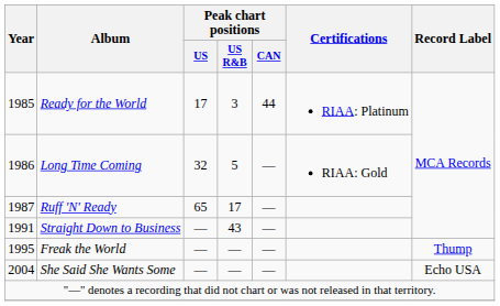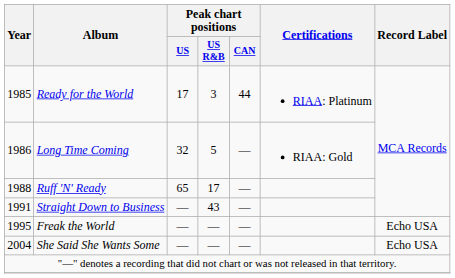 <table class="wikitable" style="text-align:center;">
 <tr>
 <th rowspan="2">Year</th>
 <th rowspan="2">Album</th>
 <th colspan="3">Peak chart positions</th>
 <th rowspan="2"><a href='#'>Certifications</a></th>
 <th rowspan="2">Record Label</th>
 </tr>
 <tr style="font-size:smaller;">
 <th width="35"><a href='#'>US</a><br></th>
 <th width="35"><a href='#'>US R&B</a><br></th>
 <th width="35"><a href='#'>CAN</a><br></th>
 </tr>
 <tr>
 <td>1985</td>
 <td align="left"><em><a href='#'>Ready for the World</a></em></td>
 <td>17</td>
 <td>3</td>
 <td>44</td>
 <td align=left><br><ul><li><a href='#'>RIAA</a>: Platinum</li></ul></td>
 <td rowspan="4"><br><a href='#'>MCA Records</a></td>
 </tr>
 <tr>
 <td>1986</td>
 <td align="left"><em><a href='#'>Long Time Coming</a></em></td>
 <td>32</td>
 <td>5</td>
 <td>—</td>
 <td align=left><br><ul><li>RIAA: Gold</li></ul></td>
 </tr>
 <tr>
-<td>1987</td>
+<td>1988</td>
 <td align="left"><em><a href='#'>Ruff 'N' Ready</a></em></td>
 <td>65</td>
 <td>17</td>
 <td>—</td>
 <td align=left></td>
 </tr>
 <tr>
 <td>1991</td>
 <td align="left"><em><a href='#'>Straight Down to Business</a></em></td>
 <td>—</td>
 <td>43</td>
 <td>—</td>
 <td align=left></td>
 </tr>
 <tr>
 <td>1995</td>
 <td align="left"><em>Freak the World</em></td>
 <td>—</td>
 <td>—</td>
 <td>—</td>
 <td align=left></td>
-<td rowspan="1"><a href='#'>Thump</a></td>
+<td rowspan="1">Echo USA</td>
 </tr>
 <tr>
 <td>2004</td>
 <td align="left"><em>She Said She Wants Some</em></td>
 <td>—</td>
 <td>—</td>
 <td>—</td>
 <td align=left></td>
 <td rowspan="1">Echo USA</td>
 </tr>
 <tr>
 <td colspan="15" style="font-size:90%">"—" denotes a recording that did not chart or was not released in that territory.</td>
 </tr>
 <tr>
 </tr>
 </table>
